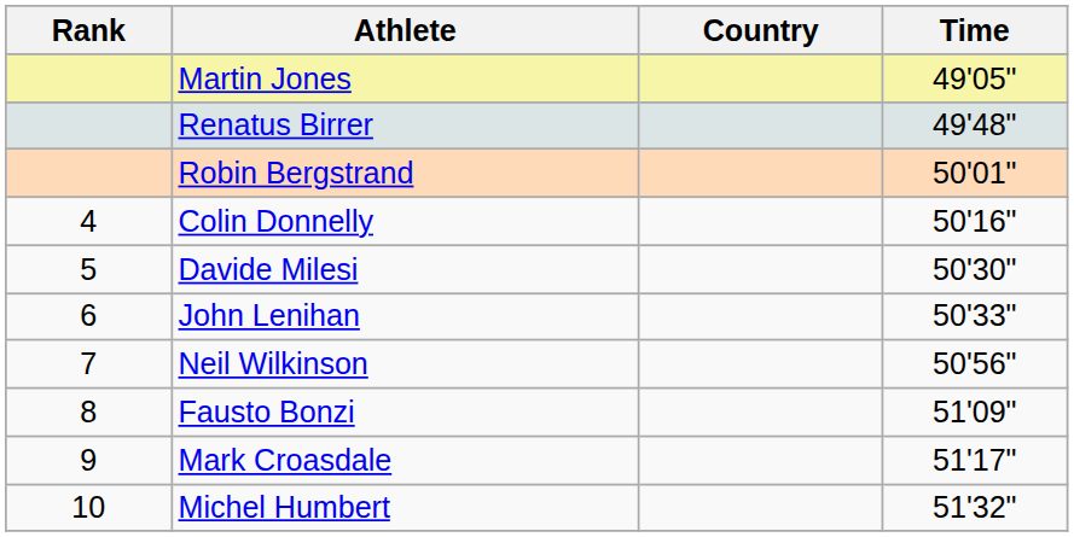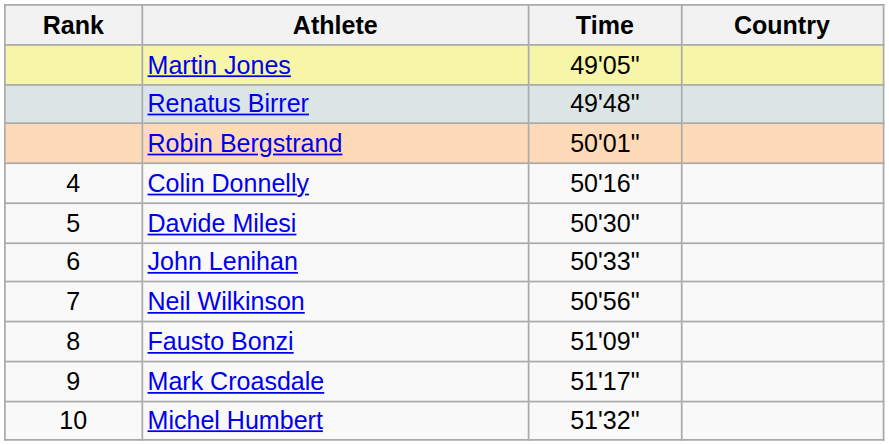 <table class="wikitable" width=40% style="font-size:90%; text-align:center;">
 <tr>
 <th>Rank</th>
 <th>Athlete</th>
+<th>Time</th>
 <th>Country</th>
-<th>Time</th>
 </tr>
 <tr bgcolor="#F7F6A8">
 <td></td>
 <td align=left><a href='#'>Martin Jones</a></td>
+<td>49'05"</td>
 <td align=left></td>
-<td>49'05"</td>
 </tr>
 <tr bgcolor="#DCE5E5">
 <td></td>
 <td align=left><a href='#'>Renatus Birrer</a></td>
+<td>49'48"</td>
 <td align=left></td>
-<td>49'48"</td>
 </tr>
 <tr bgcolor="#FFDAB9">
 <td></td>
 <td align=left><a href='#'>Robin Bergstrand</a></td>
+<td>50'01"</td>
 <td align=left></td>
-<td>50'01"</td>
 </tr>
 <tr>
 <td>4</td>
 <td align=left><a href='#'>Colin Donnelly</a></td>
+<td>50'16"</td>
 <td align=left></td>
-<td>50'16"</td>
 </tr>
 <tr>
 <td>5</td>
 <td align=left><a href='#'>Davide Milesi</a></td>
+<td>50'30"</td>
 <td align=left></td>
-<td>50'30"</td>
 </tr>
 <tr>
 <td>6</td>
 <td align=left><a href='#'>John Lenihan</a></td>
+<td>50'33"</td>
 <td align=left></td>
-<td>50'33"</td>
 </tr>
 <tr>
 <td>7</td>
 <td align=left><a href='#'>Neil Wilkinson</a></td>
+<td>50'56"</td>
 <td align=left></td>
-<td>50'56"</td>
 </tr>
 <tr>
 <td>8</td>
 <td align=left><a href='#'>Fausto Bonzi</a></td>
+<td>51'09"</td>
 <td align=left></td>
-<td>51'09"</td>
 </tr>
 <tr>
 <td>9</td>
 <td align=left><a href='#'>Mark Croasdale</a></td>
+<td>51'17"</td>
 <td align=left></td>
-<td>51'17"</td>
 </tr>
 <tr>
 <td>10</td>
 <td align=left><a href='#'>Michel Humbert</a></td>
+<td>51'32"</td>
 <td align=left></td>
-<td>51'32"</td>
 </tr>
 </table>
